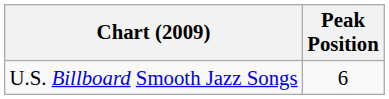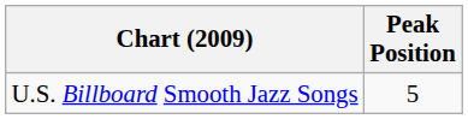 <table class="wikitable">
 <tr>
 <th align="left">Chart (2009)</th>
 <th style="text-align:center;">Peak<br> Position</th>
 </tr>
 <tr>
 <td align="left">U.S. <em><a href='#'>Billboard</a></em> <a href='#'>Smooth Jazz Songs</a></td>
-<td style="text-align:center;">6</td>
+<td style="text-align:center;">5</td>
 </tr>
 </table>
